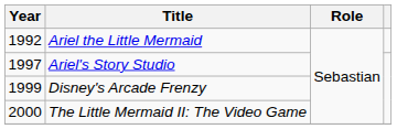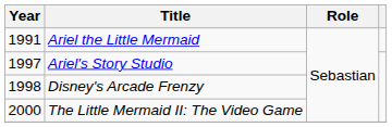 <table class="wikitable sortable">
 <tr>
 <th>Year</th>
 <th>Title</th>
 <th>Role</th>
 <th scope="col" class="unsortable"></th>
 </tr>
 <tr>
-<td>1992</td>
+<td>1991</td>
 <td><em><a href='#'>Ariel the Little Mermaid</a></em></td>
 <td rowspan="4">Sebastian</td>
 <td></td>
 </tr>
 <tr>
 <td>1997</td>
 <td><em><a href='#'>Ariel's Story Studio</a></em></td>
 <td rowspan="3"></td>
 </tr>
 <tr>
-<td>1999</td>
+<td>1998</td>
 <td><em>Disney's Arcade Frenzy</em></td>
 </tr>
 <tr>
 <td>2000</td>
 <td><em>The Little Mermaid II: The Video Game </em></td>
 </tr>
 <tr>
 </tr>
 </table>
